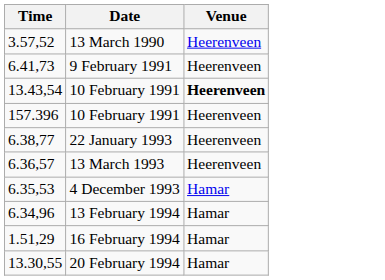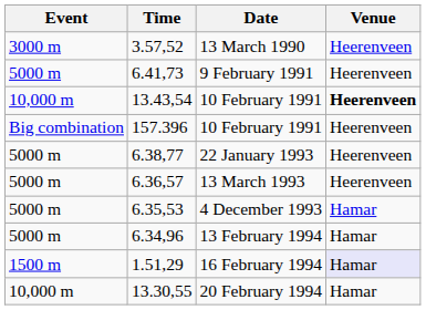 <table class='wikitable'>
 <tr>
+<th>Event</th>
 <th>Time</th>
 <th>Date</th>
 <th>Venue</th>
 </tr>
 <tr>
+<td><a href='#'>3000 m</a></td>
 <td>3.57,52</td>
 <td>13 March 1990</td>
 <td align=left><a href='#'>Heerenveen</a></td>
 </tr>
 <tr>
+<td><a href='#'>5000 m</a></td>
 <td>6.41,73</td>
 <td>9 February 1991</td>
 <td align=left>Heerenveen</td>
 </tr>
 <tr>
+<td><a href='#'>10,000 m</a></td>
 <td>13.43,54</td>
 <td>10 February 1991</td>
 <td align=left><strong>Heerenveen</strong></td>
 </tr>
 <tr>
+<td><a href='#'>Big combination</a></td>
 <td>157.396</td>
 <td>10 February 1991</td>
 <td align=left>Heerenveen</td>
 </tr>
 <tr>
+<td>5000 m</td>
 <td>6.38,77</td>
 <td>22 January 1993</td>
 <td align=left>Heerenveen</td>
 </tr>
 <tr>
+<td>5000 m</td>
 <td>6.36,57</td>
 <td>13 March 1993</td>
 <td align=left>Heerenveen</td>
 </tr>
 <tr>
+<td>5000 m</td>
 <td>6.35,53</td>
 <td>4 December 1993</td>
 <td align=left><a href='#'>Hamar</a></td>
 </tr>
 <tr>
+<td>5000 m</td>
 <td>6.34,96</td>
 <td>13 February 1994</td>
 <td align=left>Hamar</td>
 </tr>
 <tr>
+<td><a href='#'>1500 m</a></td>
 <td>1.51,29</td>
 <td>16 February 1994</td>
-<td align=left>Hamar</td>
+<td align=left style="background: lavender;">Hamar</td>
 </tr>
 <tr>
+<td>10,000 m</td>
 <td>13.30,55</td>
 <td>20 February 1994</td>
 <td align=left>Hamar</td>
 </tr>
 </table>
